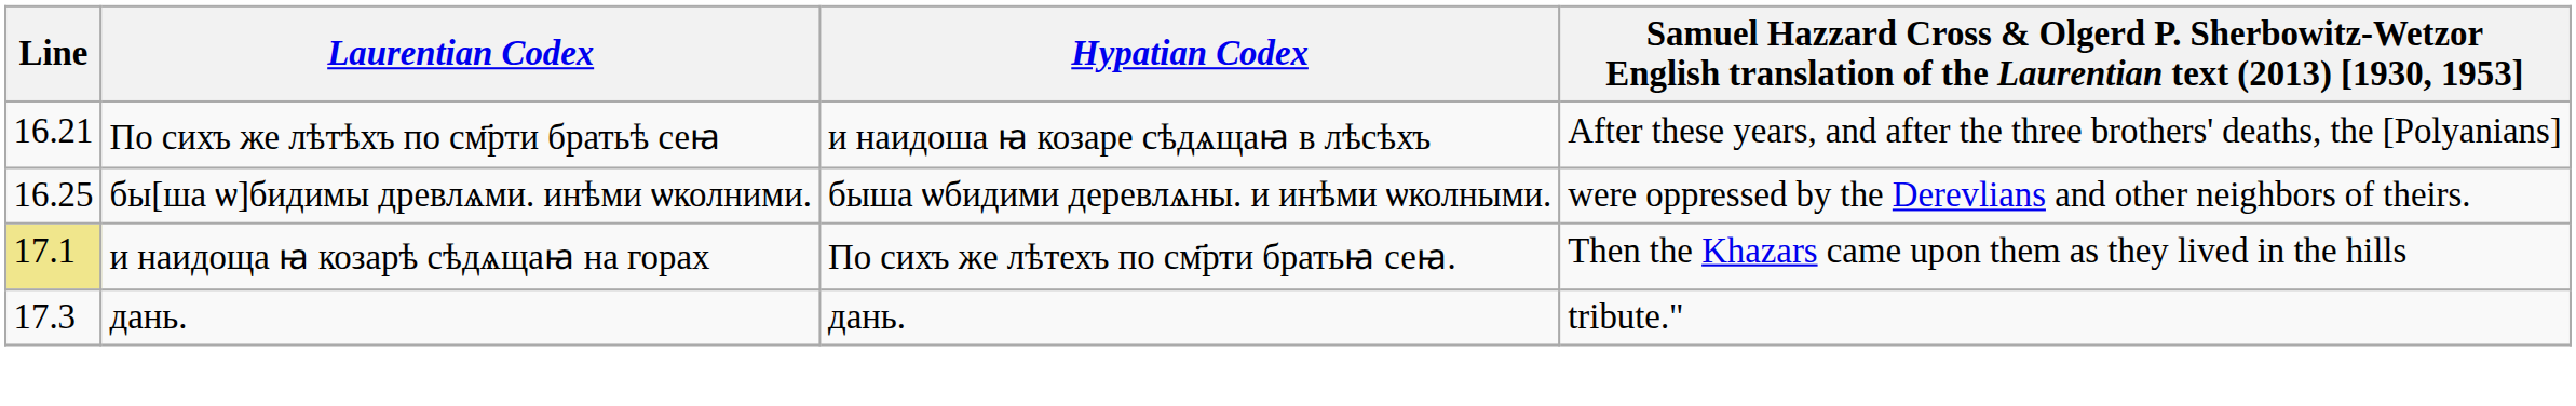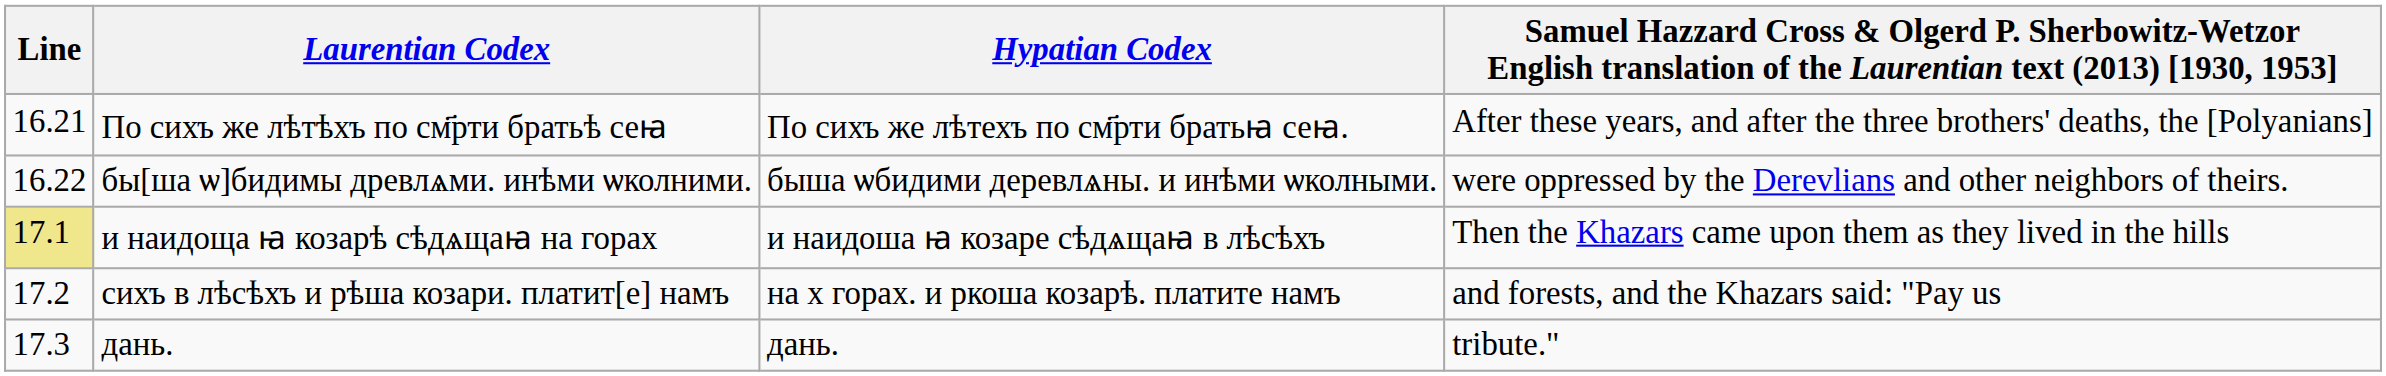 <table class="wikitable" align="left">
 <tr>
 <th>Line</th>
 <th><em><a href='#'>Laurentian Codex</a></em></th>
 <th><em><a href='#'>Hypatian Codex</a></em></th>
 <th>Samuel Hazzard Cross & Olgerd P. Sherbowitz-Wetzor<br>English translation of the <em>Laurentian</em> text (2013) [1930, 1953]</th>
 </tr>
 <tr valign="top">
 <td>16.21</td>
 <td>По сихъ же лѣтѣхъ по см҃рти братьѣ сеꙗ</td>
-<td>и	наидоша	ꙗ козаре сѣдѧщаꙗ в лѣсѣхъ</td>
+<td>По сихъ же лѣтехъ	по см҃рти братьꙗ сеꙗ.</td>
 <td>After these years, and after the three brothers' deaths, the [Polyanians]</td>
 </tr>
 <tr valign="top">
-<td>16.25</td>
+<td>16.22</td>
 <td>бы[ша	ѡ]бидимы древлѧми. инѣми ѡколними.</td>
 <td>быша ѡбидими деревлѧны. и инѣми ѡколными.</td>
 <td>were oppressed by the <a href='#'>Derevlians</a> and other neighbors of theirs.</td>
 </tr>
 <tr valign="top">
 <td style="background: khaki;">17.1</td>
 <td>и	наидоща	ꙗ козарѣ сѣдѧщаꙗ на горах</td>
-<td>По сихъ же лѣтехъ	по см҃рти братьꙗ сеꙗ.</td>
+<td>и	наидоша	ꙗ козаре сѣдѧщаꙗ в лѣсѣхъ</td>
 <td>Then the <a href='#'>Khazars</a> came upon them as they lived in the hills</td>
+</tr>
+<tr valign="top">
+<td>17.2</td>
+<td>сихъ в лѣсѣхъ и рѣша козари. платит[е] намъ</td>
+<td>на х горах. и ркоша козарѣ. платите намъ</td>
+<td>and forests, and the Khazars said: "Pay us</td>
 </tr>
 <tr valign="top">
 <td>17.3</td>
 <td>дань.</td>
 <td>дань.</td>
 <td>tribute."</td>
 </tr>
 </table>
